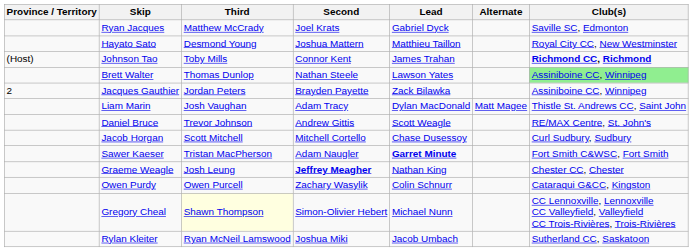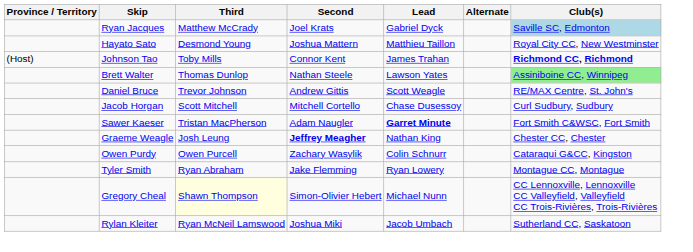 <table class="wikitable">
 <tr>
 <th>Province / Territory</th>
 <th>Skip</th>
 <th>Third</th>
 <th>Second</th>
 <th>Lead</th>
 <th>Alternate</th>
 <th>Club(s)</th>
 </tr>
 <tr>
 <td></td>
 <td><a href='#'>Ryan Jacques</a></td>
 <td><a href='#'>Matthew McCrady</a></td>
 <td><a href='#'>Joel Krats</a></td>
 <td><a href='#'>Gabriel Dyck</a></td>
 <td></td>
-<td><a href='#'>Saville SC</a>, <a href='#'>Edmonton</a></td>
+<td style="background: lightblue;"><a href='#'>Saville SC</a>, <a href='#'>Edmonton</a></td>
 </tr>
 <tr>
 <td></td>
 <td><a href='#'>Hayato Sato</a></td>
 <td><a href='#'>Desmond Young</a></td>
 <td><a href='#'>Joshua Mattern</a></td>
 <td><a href='#'>Matthieu Taillon</a></td>
 <td></td>
 <td><a href='#'>Royal City CC</a>, <a href='#'>New Westminster</a></td>
 </tr>
 <tr>
 <td> (Host)</td>
 <td><a href='#'>Johnson Tao</a></td>
 <td><a href='#'>Toby Mills</a></td>
 <td><a href='#'>Connor Kent</a></td>
 <td><a href='#'>James Trahan</a></td>
 <td></td>
 <td><strong><a href='#'>Richmond CC</a>, <a href='#'>Richmond</a></strong></td>
 </tr>
 <tr>
 <td></td>
 <td><a href='#'>Brett Walter</a></td>
 <td><a href='#'>Thomas Dunlop</a></td>
 <td><a href='#'>Nathan Steele</a></td>
 <td><a href='#'>Lawson Yates</a></td>
 <td></td>
 <td style="background: lightgreen;"><a href='#'>Assiniboine CC</a>, <a href='#'>Winnipeg</a></td>
-</tr>
-<tr>
-<td> 2</td>
-<td><a href='#'>Jacques Gauthier</a></td>
-<td><a href='#'>Jordan Peters</a></td>
-<td><a href='#'>Brayden Payette</a></td>
-<td><a href='#'>Zack Bilawka</a></td>
-<td></td>
-<td><a href='#'>Assiniboine CC</a>, <a href='#'>Winnipeg</a></td>
-</tr>
-<tr>
-<td></td>
-<td><a href='#'>Liam Marin</a></td>
-<td><a href='#'>Josh Vaughan</a></td>
-<td><a href='#'>Adam Tracy</a></td>
-<td><a href='#'>Dylan MacDonald</a></td>
-<td><a href='#'>Matt Magee</a></td>
-<td><a href='#'>Thistle St. Andrews CC</a>, <a href='#'>Saint John</a></td>
 </tr>
 <tr>
 <td></td>
 <td><a href='#'>Daniel Bruce</a></td>
 <td><a href='#'>Trevor Johnson</a></td>
 <td><a href='#'>Andrew Gittis</a></td>
 <td><a href='#'>Scott Weagle</a></td>
 <td></td>
 <td><a href='#'>RE/MAX Centre</a>, <a href='#'>St. John's</a></td>
 </tr>
 <tr>
 <td></td>
 <td><a href='#'>Jacob Horgan</a></td>
 <td><a href='#'>Scott Mitchell</a></td>
 <td><a href='#'>Mitchell Cortello</a></td>
 <td><a href='#'>Chase Dusessoy</a></td>
 <td></td>
 <td><a href='#'>Curl Sudbury</a>, <a href='#'>Sudbury</a></td>
 </tr>
 <tr>
 <td></td>
 <td><a href='#'>Sawer Kaeser</a></td>
 <td><a href='#'>Tristan MacPherson</a></td>
 <td><a href='#'>Adam Naugler</a></td>
 <td><strong><a href='#'>Garret Minute</a></strong></td>
 <td></td>
 <td><a href='#'>Fort Smith C&WSC</a>, <a href='#'>Fort Smith</a></td>
 </tr>
 <tr>
 <td></td>
 <td><a href='#'>Graeme Weagle</a></td>
 <td><a href='#'>Josh Leung</a></td>
 <td><strong><a href='#'>Jeffrey Meagher</a></strong></td>
 <td><a href='#'>Nathan King</a></td>
 <td></td>
 <td><a href='#'>Chester CC</a>, <a href='#'>Chester</a></td>
 </tr>
 <tr>
 <td></td>
 <td><a href='#'>Owen Purdy</a></td>
 <td><a href='#'>Owen Purcell</a></td>
 <td><a href='#'>Zachary Wasylik</a></td>
 <td><a href='#'>Colin Schnurr</a></td>
 <td></td>
 <td><a href='#'>Cataraqui G&CC</a>, <a href='#'>Kingston</a></td>
 </tr>
 <tr>
 <td></td>
+<td><a href='#'>Tyler Smith</a></td>
+<td><a href='#'>Ryan Abraham</a></td>
+<td><a href='#'>Jake Flemming</a></td>
+<td><a href='#'>Ryan Lowery</a></td>
+<td></td>
+<td><a href='#'>Montague CC</a>, <a href='#'>Montague</a></td>
+</tr>
+<tr>
+<td></td>
 <td><a href='#'>Gregory Cheal</a></td>
 <td style="background: lightyellow;"><a href='#'>Shawn Thompson</a></td>
 <td><a href='#'>Simon-Olivier Hebert</a></td>
 <td><a href='#'>Michael Nunn</a></td>
 <td></td>
 <td><a href='#'>CC Lennoxville</a>, <a href='#'>Lennoxville</a><br><a href='#'>CC Valleyfield</a>, <a href='#'>Valleyfield</a><br><a href='#'>CC Trois-Rivières</a>, <a href='#'>Trois-Rivières</a></td>
 </tr>
 <tr>
 <td></td>
 <td><a href='#'>Rylan Kleiter</a></td>
 <td><a href='#'>Ryan McNeil Lamswood</a></td>
 <td><a href='#'>Joshua Miki</a></td>
 <td><a href='#'>Jacob Umbach</a></td>
 <td></td>
 <td><a href='#'>Sutherland CC</a>, <a href='#'>Saskatoon</a></td>
 </tr>
 </table>
